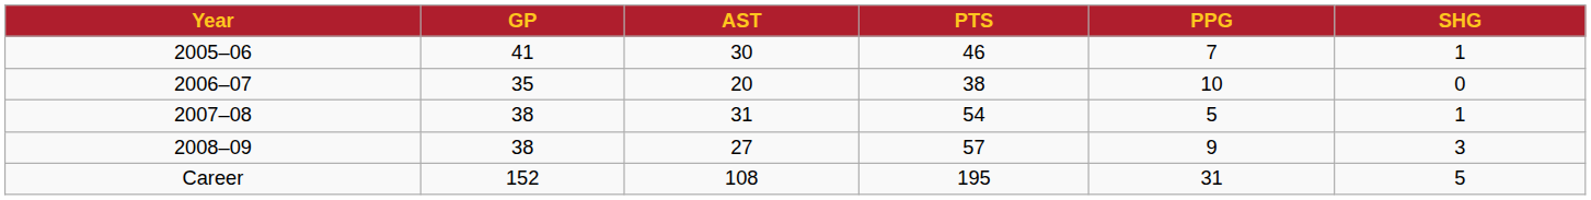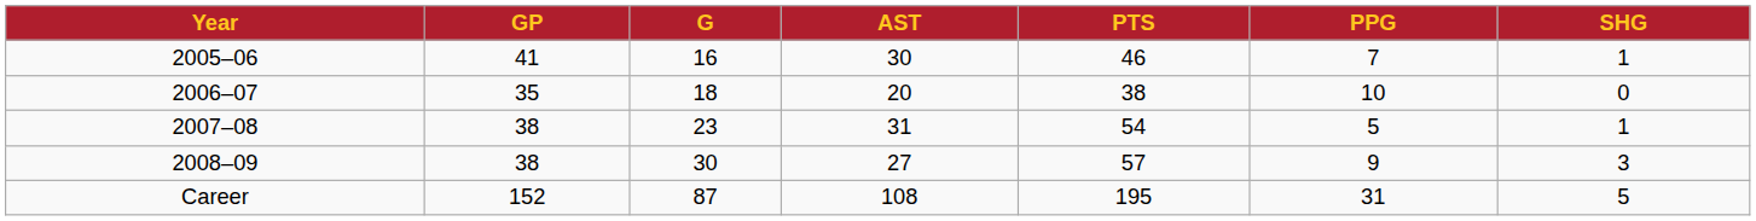 <table class="wikitable" width="80%">
 <tr align="center"  style=" background:#AF1E2D;color:#FFC61E;">
 <td><strong>Year</strong></td>
 <td><strong>GP</strong></td>
+<td><strong>G</strong></td>
 <td><strong>AST</strong></td>
 <td><strong>PTS</strong></td>
 <td><strong>PPG</strong></td>
 <td><strong>SHG</strong></td>
 </tr>
 <tr align="center" bgcolor="">
 <td>2005–06</td>
 <td>41</td>
+<td>16</td>
 <td>30</td>
 <td>46</td>
 <td>7</td>
 <td>1</td>
 </tr>
 <tr align="center" bgcolor="">
 <td>2006–07</td>
 <td>35</td>
+<td>18</td>
 <td>20</td>
 <td>38</td>
 <td>10</td>
 <td>0</td>
 </tr>
 <tr align="center" bgcolor="">
 <td>2007–08</td>
 <td>38</td>
+<td>23</td>
 <td>31</td>
 <td>54</td>
 <td>5</td>
 <td>1</td>
 </tr>
 <tr align="center" bgcolor="">
 <td>2008–09</td>
 <td>38</td>
+<td>30</td>
 <td>27</td>
 <td>57</td>
 <td>9</td>
 <td>3</td>
 </tr>
 <tr align="center" bgcolor="">
 <td>Career</td>
 <td>152</td>
+<td>87</td>
 <td>108</td>
 <td>195</td>
 <td>31</td>
 <td>5</td>
 </tr>
 </table>
